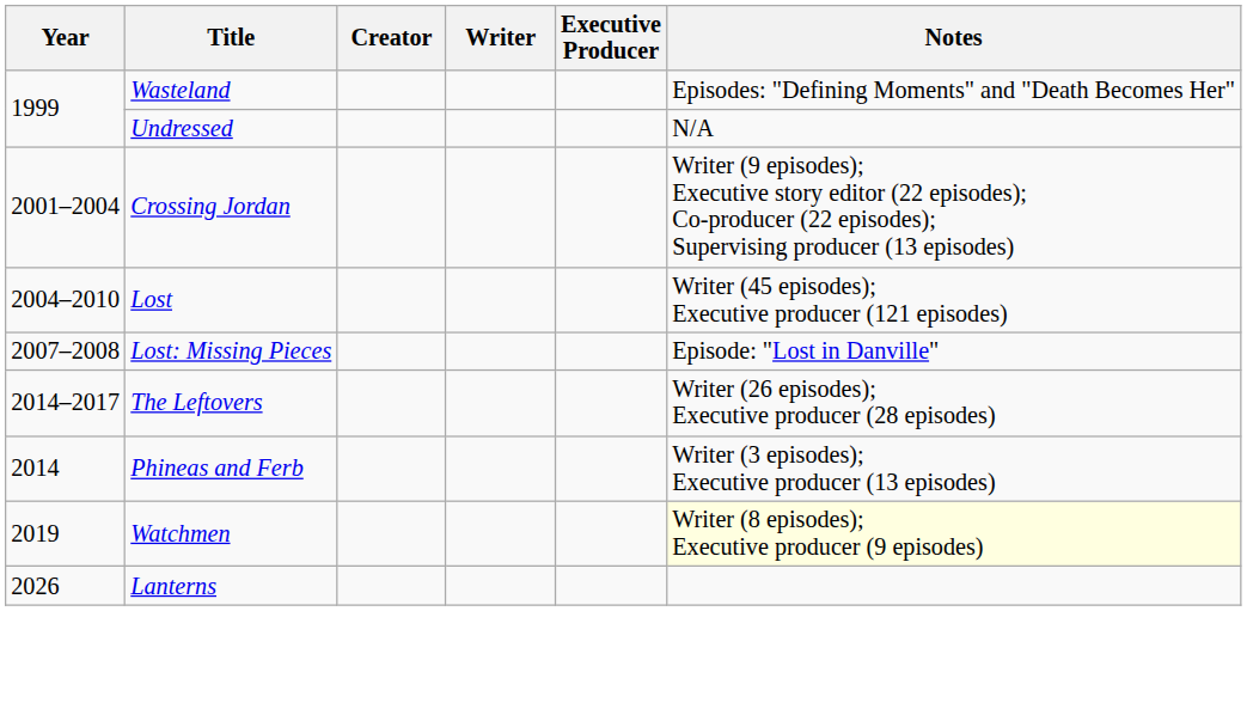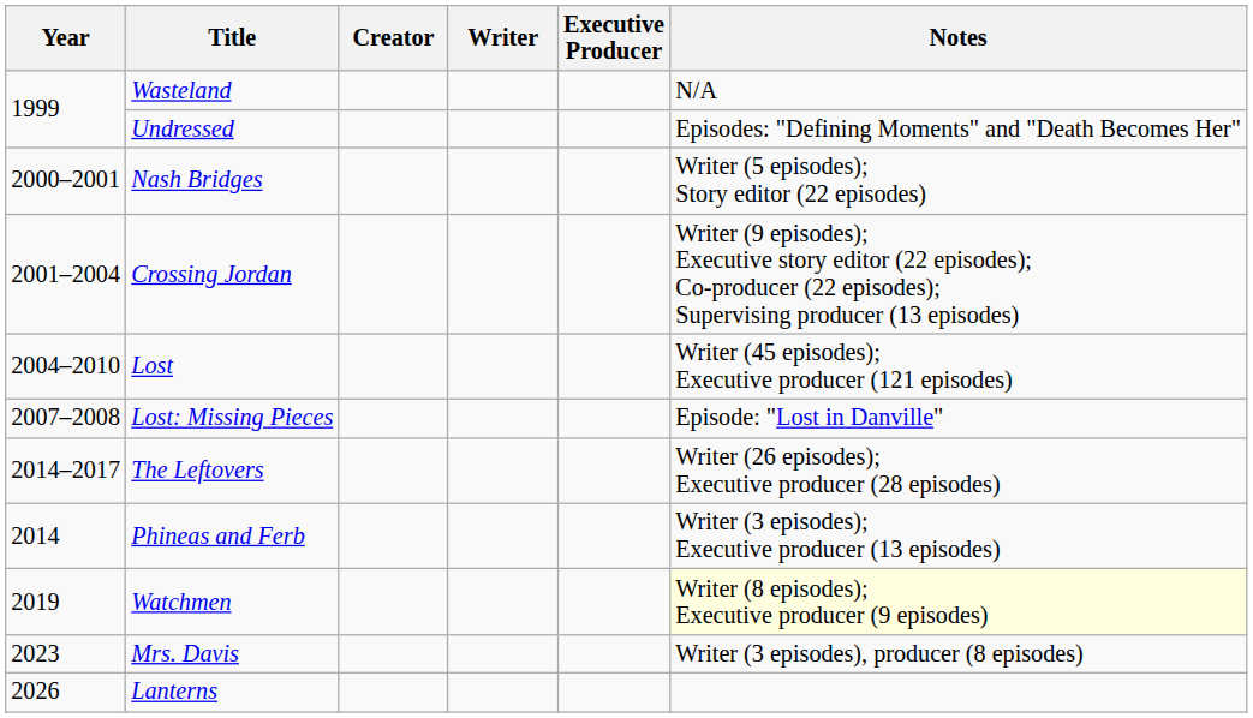 <table class="wikitable">
 <tr>
 <th>Year</th>
 <th>Title</th>
 <th width="65">Creator</th>
 <th width="65">Writer</th>
 <th width=65>Executive Producer</th>
 <th>Notes</th>
 </tr>
 <tr>
 <td rowspan=2>1999</td>
 <td><em><a href='#'>Wasteland</a></em></td>
 <td></td>
 <td></td>
 <td></td>
-<td>Episodes: "Defining Moments" and "Death Becomes Her"</td>
+<td>N/A</td>
 </tr>
 <tr>
 <td><em><a href='#'>Undressed</a></em></td>
 <td></td>
 <td></td>
 <td></td>
-<td>N/A</td>
+<td>Episodes: "Defining Moments" and "Death Becomes Her"</td>
+</tr>
+<tr>
+<td>2000–2001</td>
+<td><em><a href='#'>Nash Bridges</a></em></td>
+<td></td>
+<td></td>
+<td></td>
+<td>Writer (5 episodes);<br>Story editor (22 episodes)</td>
 </tr>
 <tr>
 <td>2001–2004</td>
 <td><em><a href='#'>Crossing Jordan</a></em></td>
 <td></td>
 <td></td>
 <td></td>
 <td>Writer (9 episodes);<br>Executive story editor (22 episodes);<br>Co-producer (22 episodes);<br>Supervising producer (13 episodes)</td>
 </tr>
 <tr>
 <td>2004–2010</td>
 <td><em><a href='#'>Lost</a></em></td>
 <td></td>
 <td></td>
 <td></td>
 <td>Writer (45 episodes);<br>Executive producer (121 episodes)</td>
 </tr>
 <tr>
 <td>2007–2008</td>
 <td><em><a href='#'>Lost: Missing Pieces</a></em></td>
 <td></td>
 <td></td>
 <td></td>
 <td>Episode: "<a href='#'>Lost in Danville</a>"</td>
 </tr>
 <tr>
 <td>2014–2017</td>
 <td><em><a href='#'>The Leftovers</a></em></td>
 <td></td>
 <td></td>
 <td></td>
 <td>Writer (26 episodes);<br>Executive producer (28 episodes)</td>
 </tr>
 <tr>
 <td>2014</td>
 <td><em><a href='#'>Phineas and Ferb</a></em></td>
 <td></td>
 <td></td>
 <td></td>
 <td>Writer (3 episodes);<br>Executive producer (13 episodes)</td>
 </tr>
 <tr>
 <td>2019</td>
 <td><em><a href='#'>Watchmen</a></em></td>
 <td></td>
 <td></td>
 <td></td>
 <td style="background: lightyellow;">Writer (8 episodes);<br>Executive producer (9 episodes)</td>
 </tr>
 <tr>
+<td>2023</td>
+<td><em><a href='#'>Mrs. Davis</a></em></td>
+<td></td>
+<td></td>
+<td></td>
+<td>Writer (3 episodes), producer (8 episodes)</td>
+</tr>
+<tr>
 <td>2026</td>
 <td><em><a href='#'>Lanterns</a></em></td>
 <td></td>
 <td></td>
 <td></td>
 <td></td>
 </tr>
 </table>
